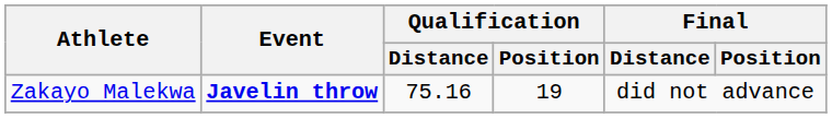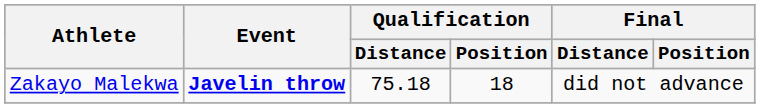 <table class=wikitable style="font-size:90%">
 <tr>
 <th rowspan="2">Athlete</th>
 <th rowspan="2">Event</th>
 <th colspan="2">Qualification</th>
 <th colspan="2">Final</th>
 </tr>
 <tr style="font-size:95%">
 <th>Distance</th>
 <th>Position</th>
 <th>Distance</th>
 <th>Position</th>
 </tr>
 <tr align=center>
 <td align=left><a href='#'>Zakayo Malekwa</a></td>
 <td align=left><strong><a href='#'>Javelin throw</a></strong></td>
-<td>75.16</td>
-<td>19</td>
+<td>75.18</td>
+<td>18</td>
 <td colspan=2>did not advance</td>
 </tr>
 </table>
